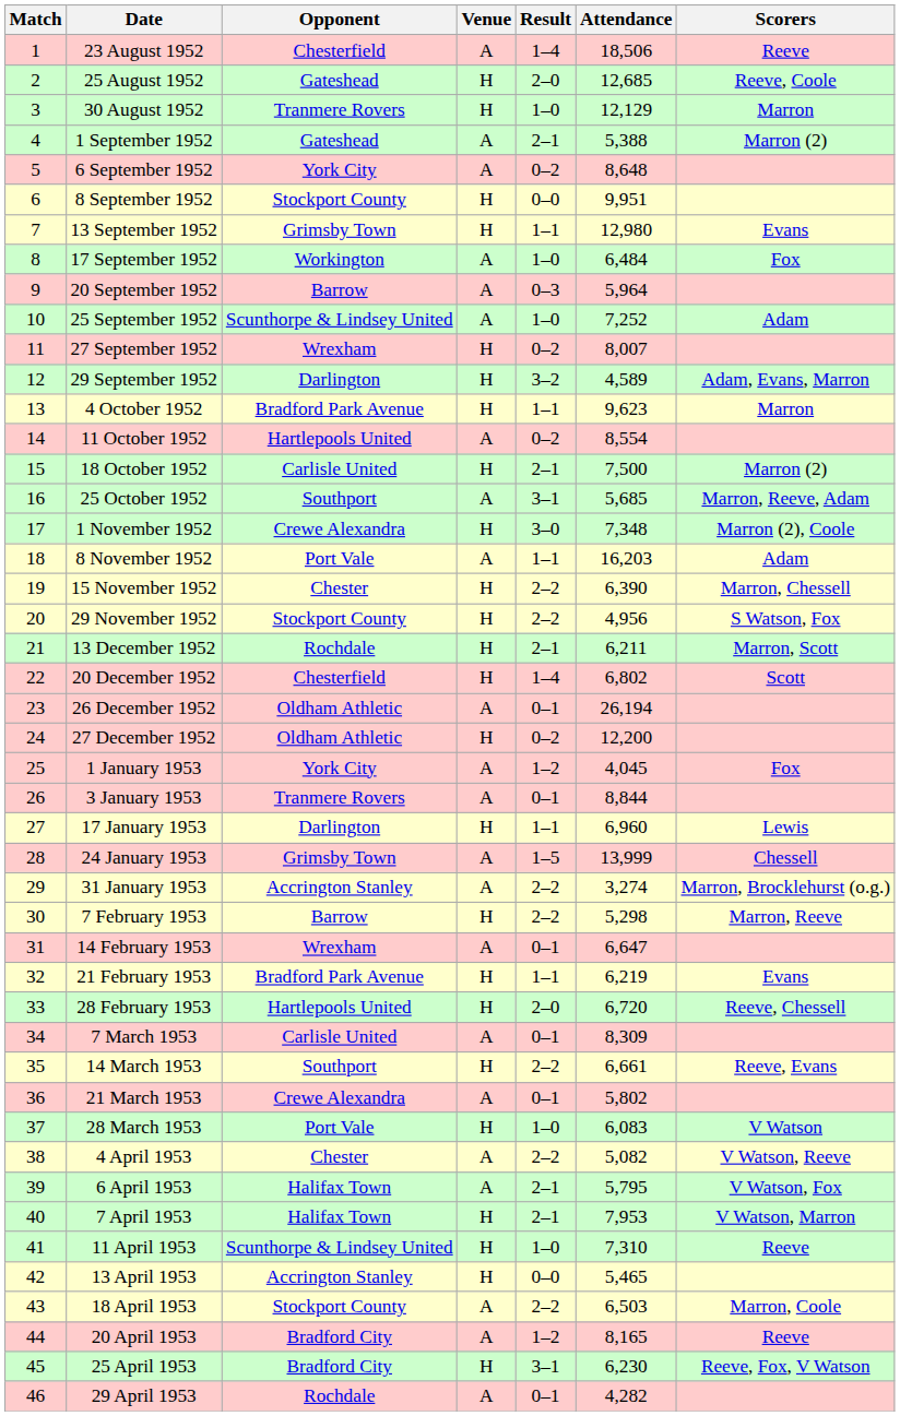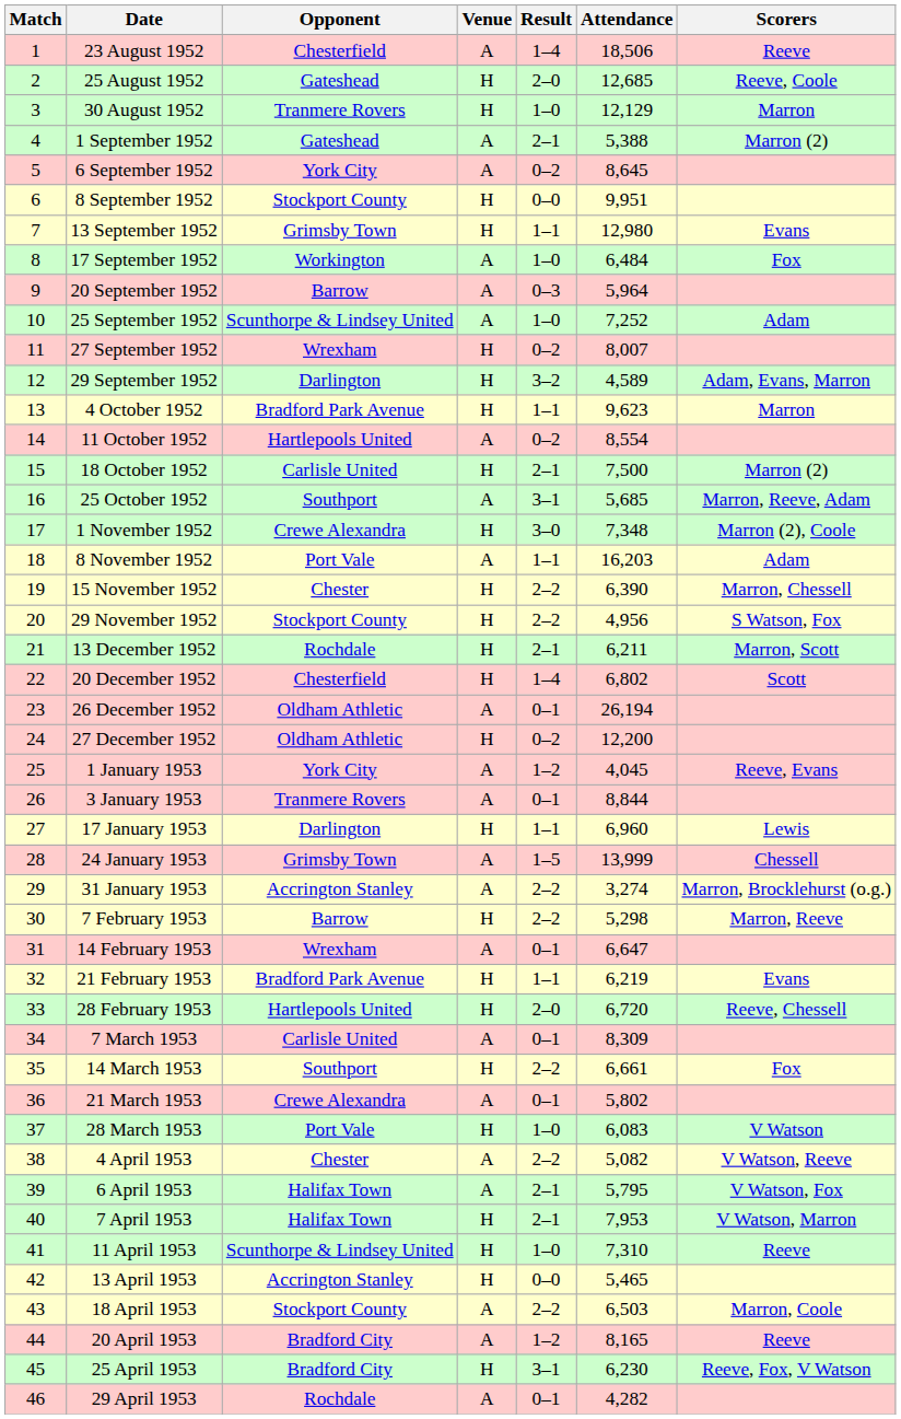 <table class="wikitable " style="font-size:100%; text-align:center">
 <tr>
 <th>Match</th>
 <th>Date</th>
 <th>Opponent</th>
 <th>Venue</th>
 <th>Result</th>
 <th>Attendance</th>
 <th>Scorers</th>
 </tr>
 <tr style="background: #FFCCCC;">
 <td>1</td>
 <td>23 August 1952</td>
 <td><a href='#'>Chesterfield</a></td>
 <td>A</td>
 <td>1–4</td>
 <td>18,506</td>
 <td><a href='#'>Reeve</a></td>
 </tr>
 <tr style="background: #CCFFCC;">
 <td>2</td>
 <td>25 August 1952</td>
 <td><a href='#'>Gateshead</a></td>
 <td>H</td>
 <td>2–0</td>
 <td>12,685</td>
 <td><a href='#'>Reeve</a>, <a href='#'>Coole</a></td>
 </tr>
 <tr style="background: #CCFFCC;">
 <td>3</td>
 <td>30 August 1952</td>
 <td><a href='#'>Tranmere Rovers</a></td>
 <td>H</td>
 <td>1–0</td>
 <td>12,129</td>
 <td><a href='#'>Marron</a></td>
 </tr>
 <tr style="background: #CCFFCC;">
 <td>4</td>
 <td>1 September 1952</td>
 <td><a href='#'>Gateshead</a></td>
 <td>A</td>
 <td>2–1</td>
 <td>5,388</td>
 <td><a href='#'>Marron</a> (2)</td>
 </tr>
 <tr style="background: #FFCCCC;">
 <td>5</td>
 <td>6 September 1952</td>
 <td><a href='#'>York City</a></td>
 <td>A</td>
 <td>0–2</td>
-<td>8,648</td>
+<td>8,645</td>
 <td></td>
 </tr>
 <tr style="background: #FFFFCC;">
 <td>6</td>
 <td>8 September 1952</td>
 <td><a href='#'>Stockport County</a></td>
 <td>H</td>
 <td>0–0</td>
 <td>9,951</td>
 <td></td>
 </tr>
 <tr style="background: #FFFFCC;">
 <td>7</td>
 <td>13 September 1952</td>
 <td><a href='#'>Grimsby Town</a></td>
 <td>H</td>
 <td>1–1</td>
 <td>12,980</td>
 <td><a href='#'>Evans</a></td>
 </tr>
 <tr style="background: #CCFFCC;">
 <td>8</td>
 <td>17 September 1952</td>
 <td><a href='#'>Workington</a></td>
 <td>A</td>
 <td>1–0</td>
 <td>6,484</td>
 <td><a href='#'>Fox</a></td>
 </tr>
 <tr style="background: #FFCCCC;">
 <td>9</td>
 <td>20 September 1952</td>
 <td><a href='#'>Barrow</a></td>
 <td>A</td>
 <td>0–3</td>
 <td>5,964</td>
 <td></td>
 </tr>
 <tr style="background: #CCFFCC;">
 <td>10</td>
 <td>25 September 1952</td>
 <td><a href='#'>Scunthorpe & Lindsey United</a></td>
 <td>A</td>
 <td>1–0</td>
 <td>7,252</td>
 <td><a href='#'>Adam</a></td>
 </tr>
 <tr style="background: #FFCCCC;">
 <td>11</td>
 <td>27 September 1952</td>
 <td><a href='#'>Wrexham</a></td>
 <td>H</td>
 <td>0–2</td>
 <td>8,007</td>
 <td></td>
 </tr>
 <tr style="background: #CCFFCC;">
 <td>12</td>
 <td>29 September 1952</td>
 <td><a href='#'>Darlington</a></td>
 <td>H</td>
 <td>3–2</td>
 <td>4,589</td>
 <td><a href='#'>Adam</a>, <a href='#'>Evans</a>, <a href='#'>Marron</a></td>
 </tr>
 <tr style="background: #FFFFCC;">
 <td>13</td>
 <td>4 October 1952</td>
 <td><a href='#'>Bradford Park Avenue</a></td>
 <td>H</td>
 <td>1–1</td>
 <td>9,623</td>
 <td><a href='#'>Marron</a></td>
 </tr>
 <tr style="background: #FFCCCC;">
 <td>14</td>
 <td>11 October 1952</td>
 <td><a href='#'>Hartlepools United</a></td>
 <td>A</td>
 <td>0–2</td>
 <td>8,554</td>
 <td></td>
 </tr>
 <tr style="background: #CCFFCC;">
 <td>15</td>
 <td>18 October 1952</td>
 <td><a href='#'>Carlisle United</a></td>
 <td>H</td>
 <td>2–1</td>
 <td>7,500</td>
 <td><a href='#'>Marron</a> (2)</td>
 </tr>
 <tr style="background: #CCFFCC;">
 <td>16</td>
 <td>25 October 1952</td>
 <td><a href='#'>Southport</a></td>
 <td>A</td>
 <td>3–1</td>
 <td>5,685</td>
 <td><a href='#'>Marron</a>, <a href='#'>Reeve</a>, <a href='#'>Adam</a></td>
 </tr>
 <tr style="background: #CCFFCC;">
 <td>17</td>
 <td>1 November 1952</td>
 <td><a href='#'>Crewe Alexandra</a></td>
 <td>H</td>
 <td>3–0</td>
 <td>7,348</td>
 <td><a href='#'>Marron</a> (2), <a href='#'>Coole</a></td>
 </tr>
 <tr style="background: #FFFFCC;">
 <td>18</td>
 <td>8 November 1952</td>
 <td><a href='#'>Port Vale</a></td>
 <td>A</td>
 <td>1–1</td>
 <td>16,203</td>
 <td><a href='#'>Adam</a></td>
 </tr>
 <tr style="background: #FFFFCC;">
 <td>19</td>
 <td>15 November 1952</td>
 <td><a href='#'>Chester</a></td>
 <td>H</td>
 <td>2–2</td>
 <td>6,390</td>
 <td><a href='#'>Marron</a>, <a href='#'>Chessell</a></td>
 </tr>
 <tr style="background: #FFFFCC;">
 <td>20</td>
 <td>29 November 1952</td>
 <td><a href='#'>Stockport County</a></td>
 <td>H</td>
 <td>2–2</td>
 <td>4,956</td>
 <td><a href='#'>S Watson</a>, <a href='#'>Fox</a></td>
 </tr>
 <tr style="background: #CCFFCC;">
 <td>21</td>
 <td>13 December 1952</td>
 <td><a href='#'>Rochdale</a></td>
 <td>H</td>
 <td>2–1</td>
 <td>6,211</td>
 <td><a href='#'>Marron</a>, <a href='#'>Scott</a></td>
 </tr>
 <tr style="background: #FFCCCC;">
 <td>22</td>
 <td>20 December 1952</td>
 <td><a href='#'>Chesterfield</a></td>
 <td>H</td>
 <td>1–4</td>
 <td>6,802</td>
 <td><a href='#'>Scott</a></td>
 </tr>
 <tr style="background: #FFCCCC;">
 <td>23</td>
 <td>26 December 1952</td>
 <td><a href='#'>Oldham Athletic</a></td>
 <td>A</td>
 <td>0–1</td>
 <td>26,194</td>
 <td></td>
 </tr>
 <tr style="background: #FFCCCC;">
 <td>24</td>
 <td>27 December 1952</td>
 <td><a href='#'>Oldham Athletic</a></td>
 <td>H</td>
 <td>0–2</td>
 <td>12,200</td>
 <td></td>
 </tr>
 <tr style="background: #FFCCCC;">
 <td>25</td>
 <td>1 January 1953</td>
 <td><a href='#'>York City</a></td>
 <td>A</td>
 <td>1–2</td>
 <td>4,045</td>
-<td><a href='#'>Fox</a></td>
+<td><a href='#'>Reeve</a>, <a href='#'>Evans</a></td>
 </tr>
 <tr style="background: #FFCCCC;">
 <td>26</td>
 <td>3 January 1953</td>
 <td><a href='#'>Tranmere Rovers</a></td>
 <td>A</td>
 <td>0–1</td>
 <td>8,844</td>
 <td></td>
 </tr>
 <tr style="background: #FFFFCC;">
 <td>27</td>
 <td>17 January 1953</td>
 <td><a href='#'>Darlington</a></td>
 <td>H</td>
 <td>1–1</td>
 <td>6,960</td>
 <td><a href='#'>Lewis</a></td>
 </tr>
 <tr style="background: #FFCCCC;">
 <td>28</td>
 <td>24 January 1953</td>
 <td><a href='#'>Grimsby Town</a></td>
 <td>A</td>
 <td>1–5</td>
 <td>13,999</td>
 <td><a href='#'>Chessell</a></td>
 </tr>
 <tr style="background: #FFFFCC;">
 <td>29</td>
 <td>31 January 1953</td>
 <td><a href='#'>Accrington Stanley</a></td>
 <td>A</td>
 <td>2–2</td>
 <td>3,274</td>
 <td><a href='#'>Marron</a>, <a href='#'>Brocklehurst</a> (o.g.)</td>
 </tr>
 <tr style="background: #FFFFCC;">
 <td>30</td>
 <td>7 February 1953</td>
 <td><a href='#'>Barrow</a></td>
 <td>H</td>
 <td>2–2</td>
 <td>5,298</td>
 <td><a href='#'>Marron</a>, <a href='#'>Reeve</a></td>
 </tr>
 <tr style="background: #FFCCCC;">
 <td>31</td>
 <td>14 February 1953</td>
 <td><a href='#'>Wrexham</a></td>
 <td>A</td>
 <td>0–1</td>
 <td>6,647</td>
 <td></td>
 </tr>
 <tr style="background: #FFFFCC;">
 <td>32</td>
 <td>21 February 1953</td>
 <td><a href='#'>Bradford Park Avenue</a></td>
 <td>H</td>
 <td>1–1</td>
 <td>6,219</td>
 <td><a href='#'>Evans</a></td>
 </tr>
 <tr style="background: #CCFFCC;">
 <td>33</td>
 <td>28 February 1953</td>
 <td><a href='#'>Hartlepools United</a></td>
 <td>H</td>
 <td>2–0</td>
 <td>6,720</td>
 <td><a href='#'>Reeve</a>, <a href='#'>Chessell</a></td>
 </tr>
 <tr style="background: #FFCCCC;">
 <td>34</td>
 <td>7 March 1953</td>
 <td><a href='#'>Carlisle United</a></td>
 <td>A</td>
 <td>0–1</td>
 <td>8,309</td>
 <td></td>
 </tr>
 <tr style="background: #FFFFCC;">
 <td>35</td>
 <td>14 March 1953</td>
 <td><a href='#'>Southport</a></td>
 <td>H</td>
 <td>2–2</td>
 <td>6,661</td>
-<td><a href='#'>Reeve</a>, <a href='#'>Evans</a></td>
+<td><a href='#'>Fox</a></td>
 </tr>
 <tr style="background: #FFCCCC;">
 <td>36</td>
 <td>21 March 1953</td>
 <td><a href='#'>Crewe Alexandra</a></td>
 <td>A</td>
 <td>0–1</td>
 <td>5,802</td>
 <td></td>
 </tr>
 <tr style="background: #CCFFCC;">
 <td>37</td>
 <td>28 March 1953</td>
 <td><a href='#'>Port Vale</a></td>
 <td>H</td>
 <td>1–0</td>
 <td>6,083</td>
 <td><a href='#'>V Watson</a></td>
 </tr>
 <tr style="background: #FFFFCC;">
 <td>38</td>
 <td>4 April 1953</td>
 <td><a href='#'>Chester</a></td>
 <td>A</td>
 <td>2–2</td>
 <td>5,082</td>
 <td><a href='#'>V Watson</a>, <a href='#'>Reeve</a></td>
 </tr>
 <tr style="background: #CCFFCC;">
 <td>39</td>
 <td>6 April 1953</td>
 <td><a href='#'>Halifax Town</a></td>
 <td>A</td>
 <td>2–1</td>
 <td>5,795</td>
 <td><a href='#'>V Watson</a>, <a href='#'>Fox</a></td>
 </tr>
 <tr style="background: #CCFFCC;">
 <td>40</td>
 <td>7 April 1953</td>
 <td><a href='#'>Halifax Town</a></td>
 <td>H</td>
 <td>2–1</td>
 <td>7,953</td>
 <td><a href='#'>V Watson</a>, <a href='#'>Marron</a></td>
 </tr>
 <tr style="background: #CCFFCC;">
 <td>41</td>
 <td>11 April 1953</td>
 <td><a href='#'>Scunthorpe & Lindsey United</a></td>
 <td>H</td>
 <td>1–0</td>
 <td>7,310</td>
 <td><a href='#'>Reeve</a></td>
 </tr>
 <tr style="background: #FFFFCC;">
 <td>42</td>
 <td>13 April 1953</td>
 <td><a href='#'>Accrington Stanley</a></td>
 <td>H</td>
 <td>0–0</td>
 <td>5,465</td>
 <td></td>
 </tr>
 <tr style="background: #FFFFCC;">
 <td>43</td>
 <td>18 April 1953</td>
 <td><a href='#'>Stockport County</a></td>
 <td>A</td>
 <td>2–2</td>
 <td>6,503</td>
 <td><a href='#'>Marron</a>, <a href='#'>Coole</a></td>
 </tr>
 <tr style="background: #FFCCCC;">
 <td>44</td>
 <td>20 April 1953</td>
 <td><a href='#'>Bradford City</a></td>
 <td>A</td>
 <td>1–2</td>
 <td>8,165</td>
 <td><a href='#'>Reeve</a></td>
 </tr>
 <tr style="background: #CCFFCC;">
 <td>45</td>
 <td>25 April 1953</td>
 <td><a href='#'>Bradford City</a></td>
 <td>H</td>
 <td>3–1</td>
 <td>6,230</td>
 <td><a href='#'>Reeve</a>, <a href='#'>Fox</a>, <a href='#'>V Watson</a></td>
 </tr>
 <tr style="background: #FFCCCC;">
 <td>46</td>
 <td>29 April 1953</td>
 <td><a href='#'>Rochdale</a></td>
 <td>A</td>
 <td>0–1</td>
 <td>4,282</td>
 <td></td>
 </tr>
 </table>
